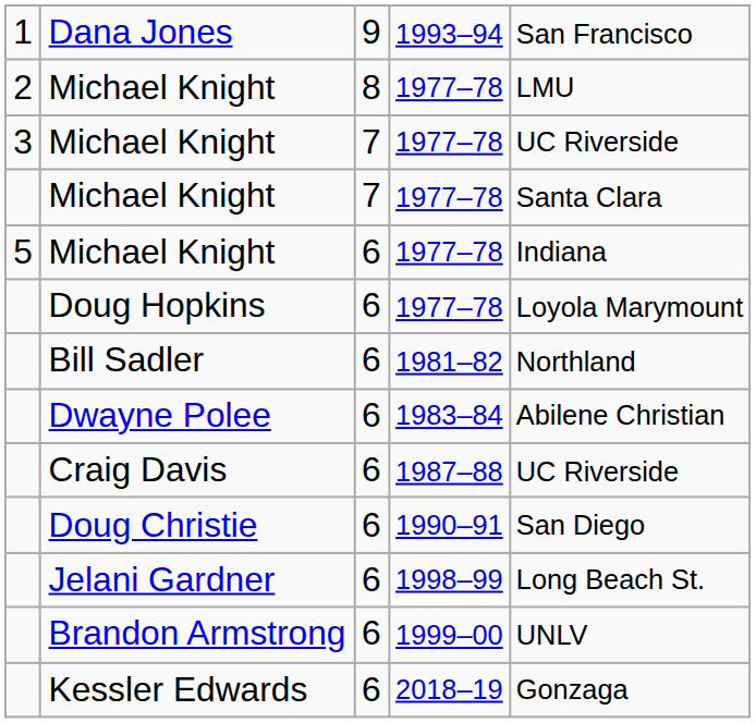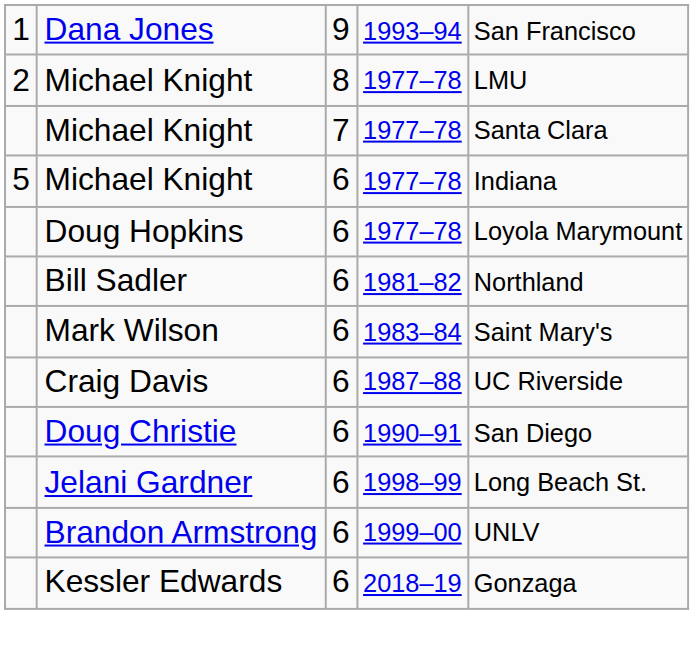 <table class="wikitable">
 <tr>
 </tr>
 <tr>
 <td>1</td>
 <td><a href='#'>Dana Jones</a></td>
 <td>9</td>
 <td style="font-size:80%;"><a href='#'>1993–94</a></td>
 <td style="font-size:80%;">San Francisco</td>
 </tr>
 <tr>
 <td>2</td>
 <td>Michael Knight</td>
 <td>8</td>
 <td style="font-size:80%;"><a href='#'>1977–78</a></td>
 <td style="font-size:80%;">LMU</td>
-</tr>
-<tr>
-<td>3</td>
-<td>Michael Knight</td>
-<td>7</td>
-<td style="font-size:80%;"><a href='#'>1977–78</a></td>
-<td style="font-size:80%;">UC Riverside</td>
 </tr>
 <tr>
 <td></td>
 <td>Michael Knight</td>
 <td>7</td>
 <td style="font-size:80%;"><a href='#'>1977–78</a></td>
 <td style="font-size:80%;">Santa Clara</td>
 </tr>
 <tr>
 <td>5</td>
 <td>Michael Knight</td>
 <td>6</td>
 <td style="font-size:80%;"><a href='#'>1977–78</a></td>
 <td style="font-size:80%;">Indiana</td>
 </tr>
 <tr>
 <td></td>
 <td>Doug Hopkins</td>
 <td>6</td>
 <td style="font-size:80%;"><a href='#'>1977–78</a></td>
 <td style="font-size:80%;">Loyola Marymount</td>
 </tr>
 <tr>
 <td></td>
 <td>Bill Sadler</td>
 <td>6</td>
 <td style="font-size:80%;"><a href='#'>1981–82</a></td>
 <td style="font-size:80%;">Northland</td>
 </tr>
 <tr>
 <td></td>
-<td><a href='#'>Dwayne Polee</a></td>
+<td>Mark Wilson</td>
 <td>6</td>
 <td style="font-size:80%;"><a href='#'>1983–84</a></td>
-<td style="font-size:80%;">Abilene Christian</td>
+<td style="font-size:80%;">Saint Mary's</td>
 </tr>
 <tr>
 <td></td>
 <td>Craig Davis</td>
 <td>6</td>
 <td style="font-size:80%;"><a href='#'>1987–88</a></td>
 <td style="font-size:80%;">UC Riverside</td>
 </tr>
 <tr>
 <td></td>
 <td><a href='#'>Doug Christie</a></td>
 <td>6</td>
 <td style="font-size:80%;"><a href='#'>1990–91</a></td>
 <td style="font-size:80%;">San Diego</td>
 </tr>
 <tr>
 <td></td>
 <td><a href='#'>Jelani Gardner</a></td>
 <td>6</td>
 <td style="font-size:80%;"><a href='#'>1998–99</a></td>
 <td style="font-size:80%;">Long Beach St.</td>
 </tr>
 <tr>
 <td></td>
 <td><a href='#'>Brandon Armstrong</a></td>
 <td>6</td>
 <td style="font-size:80%;"><a href='#'>1999–00</a></td>
 <td style="font-size:80%;">UNLV</td>
 </tr>
 <tr>
 <td></td>
 <td>Kessler Edwards</td>
 <td>6</td>
 <td style="font-size:80%;"><a href='#'>2018–19</a></td>
 <td style="font-size:80%;">Gonzaga</td>
 </tr>
 </table>
